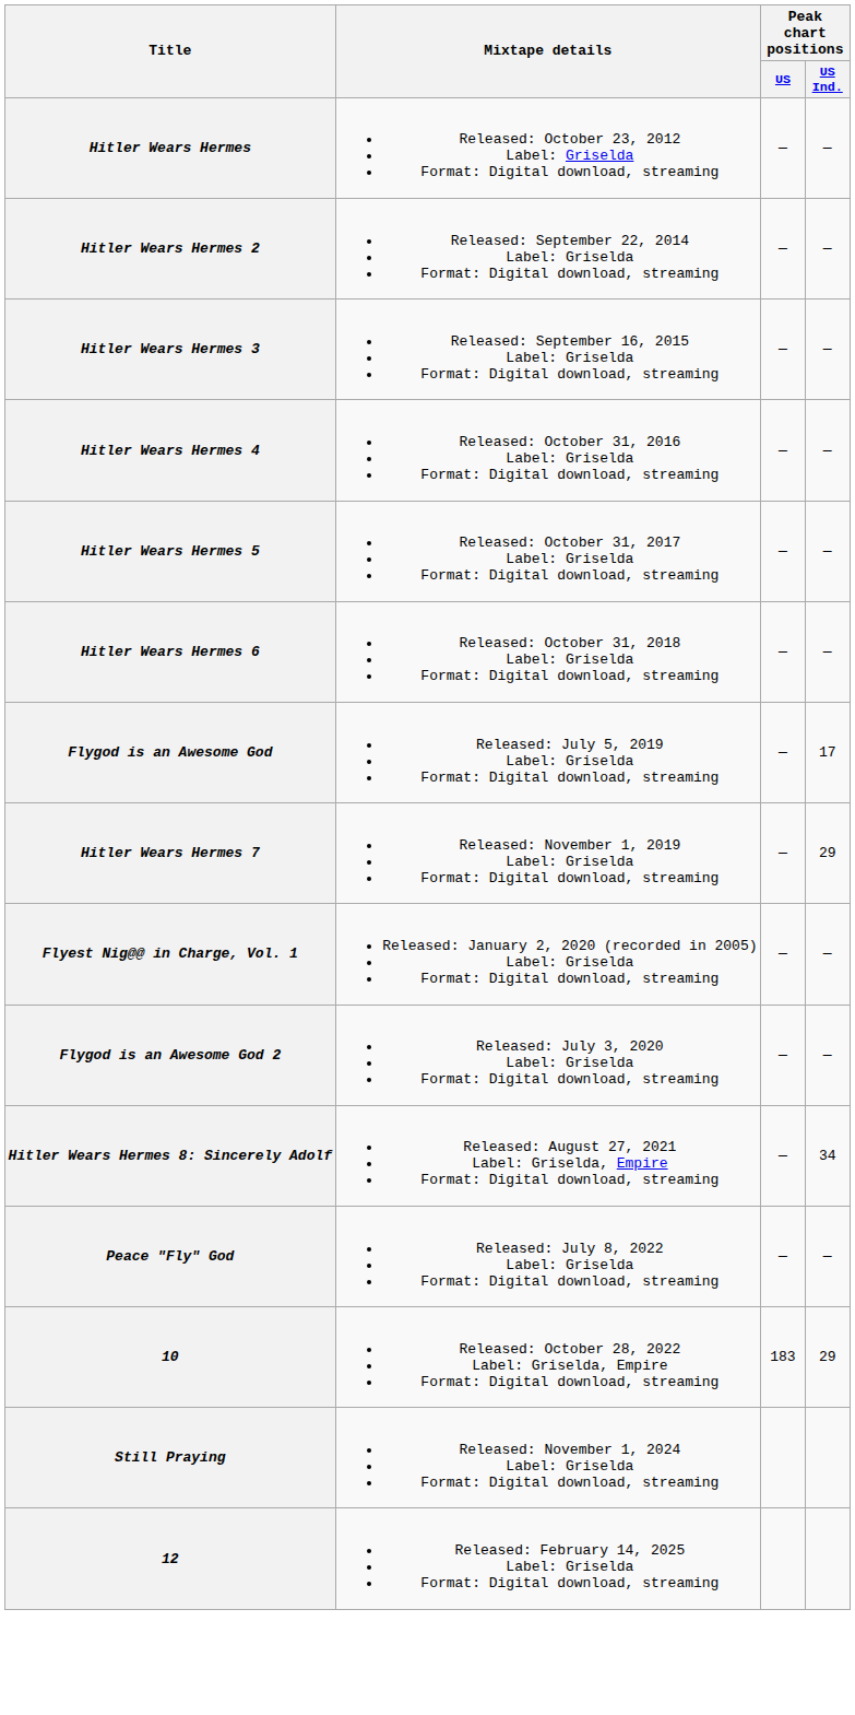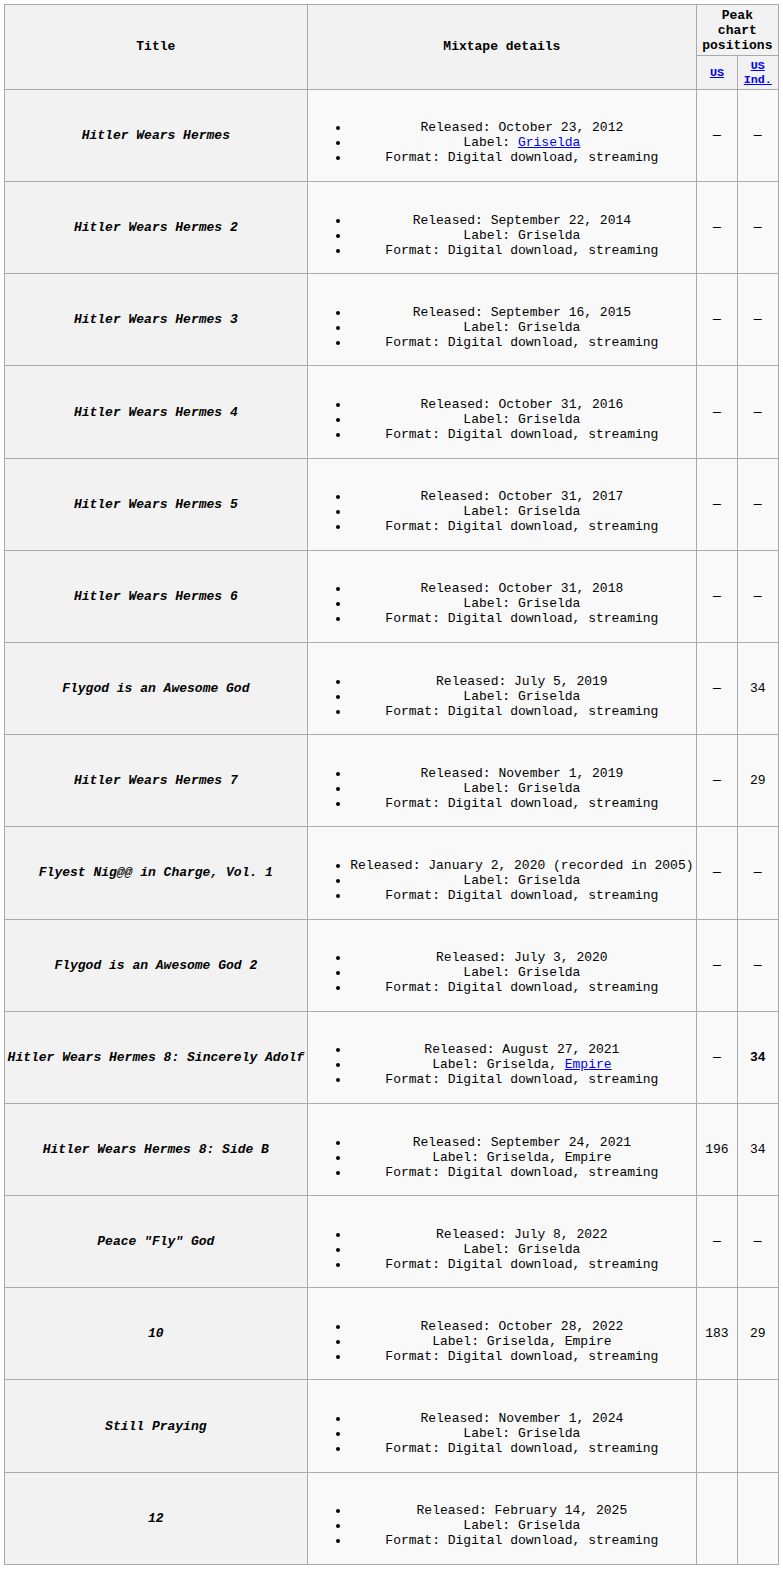 <table class="wikitable plainrowheaders" style="text-align:center;">
 <tr>
 <th rowspan="2">Title</th>
 <th rowspan="2">Mixtape details</th>
 <th colspan="2">Peak chart positions</th>
 </tr>
 <tr>
 <th scope="col" style="width:3em;font-size:90%;"><a href='#'>US</a><br></th>
 <th scope="col" style="width:3em;font-size:90%;"><a href='#'>US<br>Ind.</a><br></th>
 </tr>
 <tr>
 <th scope="row"><em>Hitler Wears Hermes</em></th>
 <td><br><ul><li>Released: October 23, 2012</li><li>Label: <a href='#'>Griselda</a></li><li>Format: Digital download, streaming</li></ul></td>
 <td>—</td>
 <td>—</td>
 </tr>
 <tr>
 <th scope="row"><em>Hitler Wears Hermes 2</em></th>
 <td><br><ul><li>Released: September 22, 2014</li><li>Label: Griselda</li><li>Format: Digital download, streaming</li></ul></td>
 <td>—</td>
 <td>—</td>
 </tr>
 <tr>
 <th scope="row"><em>Hitler Wears Hermes 3</em></th>
 <td><br><ul><li>Released: September 16, 2015</li><li>Label: Griselda</li><li>Format: Digital download, streaming</li></ul></td>
 <td>—</td>
 <td>—</td>
 </tr>
 <tr>
 <th scope="row"><em>Hitler Wears Hermes 4</em></th>
 <td><br><ul><li>Released: October 31, 2016</li><li>Label: Griselda</li><li>Format: Digital download, streaming</li></ul></td>
 <td>—</td>
 <td>—</td>
 </tr>
 <tr>
 <th scope="row"><em>Hitler Wears Hermes 5</em></th>
 <td><br><ul><li>Released: October 31, 2017</li><li>Label: Griselda</li><li>Format: Digital download, streaming</li></ul></td>
 <td>—</td>
 <td>—</td>
 </tr>
 <tr>
 <th scope="row"><em>Hitler Wears Hermes 6</em></th>
 <td><br><ul><li>Released: October 31, 2018</li><li>Label: Griselda</li><li>Format: Digital download, streaming</li></ul></td>
 <td>—</td>
 <td>—</td>
 </tr>
 <tr>
 <th scope="row"><em>Flygod is an Awesome God</em></th>
 <td><br><ul><li>Released: July 5, 2019</li><li>Label: Griselda</li><li>Format: Digital download, streaming</li></ul></td>
 <td>—</td>
-<td>17</td>
+<td>34</td>
 </tr>
 <tr>
 <th scope="row"><em>Hitler Wears Hermes 7</em></th>
 <td><br><ul><li>Released: November 1, 2019</li><li>Label: Griselda</li><li>Format: Digital download, streaming</li></ul></td>
 <td>—</td>
 <td>29</td>
 </tr>
 <tr>
 <th scope="row"><em>Flyest Nig@@ in Charge, Vol. 1</em></th>
 <td><br><ul><li>Released: January 2, 2020 (recorded in 2005)</li><li>Label: Griselda</li><li>Format: Digital download, streaming</li></ul></td>
 <td>—</td>
 <td>—</td>
 </tr>
 <tr>
 <th scope="row"><em>Flygod is an Awesome God 2</em></th>
 <td><br><ul><li>Released: July 3, 2020</li><li>Label: Griselda</li><li>Format: Digital download, streaming</li></ul></td>
 <td>—</td>
 <td>—</td>
 </tr>
 <tr>
 <th scope="row"><em>Hitler Wears Hermes 8: Sincerely Adolf</em></th>
 <td><br><ul><li>Released: August 27, 2021</li><li>Label: Griselda, <a href='#'>Empire</a></li><li>Format: Digital download, streaming</li></ul></td>
 <td>—</td>
+<td><strong>34</strong></td>
+</tr>
+<tr>
+<th scope="row"><em>Hitler Wears Hermes 8: Side B</em></th>
+<td><br><ul><li>Released: September 24, 2021</li><li>Label: Griselda, Empire</li><li>Format: Digital download, streaming</li></ul></td>
+<td>196</td>
 <td>34</td>
 </tr>
 <tr>
 <th scope="row"><em>Peace "Fly" God</em></th>
 <td><br><ul><li>Released: July 8, 2022</li><li>Label: Griselda</li><li>Format: Digital download, streaming</li></ul></td>
 <td>—</td>
 <td>—</td>
 </tr>
 <tr>
 <th scope="row"><em>10</em></th>
 <td><br><ul><li>Released: October 28, 2022</li><li>Label: Griselda, Empire</li><li>Format: Digital download, streaming</li></ul></td>
 <td>183</td>
 <td>29</td>
 </tr>
 <tr>
 <th scope="row"><em>Still Praying</em></th>
 <td><br><ul><li>Released: November 1, 2024</li><li>Label: Griselda</li><li>Format: Digital download, streaming</li></ul></td>
 <td></td>
 <td></td>
 </tr>
 <tr>
 <th scope="row"><em>12</em></th>
 <td><br><ul><li>Released: February 14, 2025</li><li>Label: Griselda</li><li>Format: Digital download, streaming</li></ul></td>
 <td></td>
 <td></td>
 </tr>
 </table>
